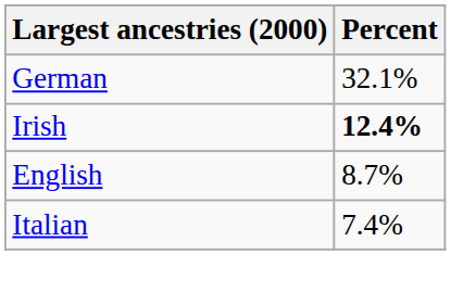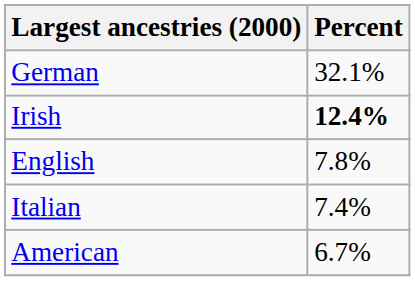 <table class="wikitable sortable collapsible" style="font-size: 90%;">
 <tr>
 <th>Largest ancestries (2000)</th>
 <th>Percent</th>
 </tr>
 <tr>
 <td><a href='#'>German</a></td>
 <td>32.1%</td>
 </tr>
 <tr>
 <td><a href='#'>Irish</a></td>
 <td><strong>12.4%</strong></td>
 </tr>
 <tr>
 <td><a href='#'>English</a></td>
-<td>8.7%</td>
+<td>7.8%</td>
 </tr>
 <tr>
 <td><a href='#'>Italian</a></td>
 <td>7.4%</td>
 </tr>
+<tr>
+<td><a href='#'>American</a></td>
+<td>6.7%</td>
+</tr>
 </table>
